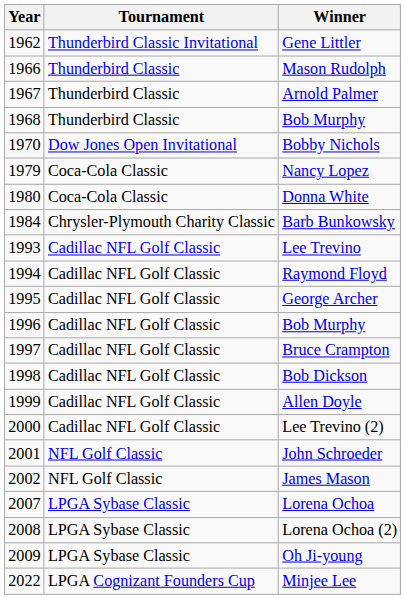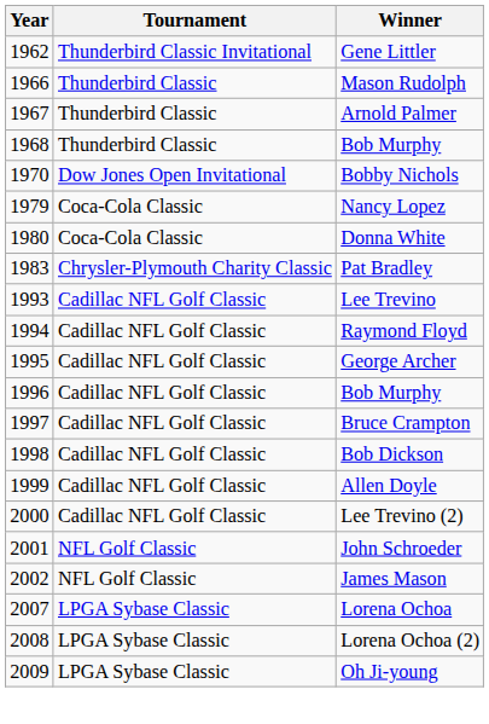 <table class="wikitable">
 <tr>
 <th>Year</th>
 <th>Tournament</th>
 <th>Winner</th>
 </tr>
 <tr>
 <td>1962</td>
 <td><a href='#'>Thunderbird Classic Invitational</a></td>
 <td><a href='#'>Gene Littler</a></td>
 </tr>
 <tr>
 <td>1966</td>
 <td><a href='#'>Thunderbird Classic</a></td>
 <td><a href='#'>Mason Rudolph</a></td>
 </tr>
 <tr>
 <td>1967</td>
 <td>Thunderbird Classic</td>
 <td><a href='#'>Arnold Palmer</a></td>
 </tr>
 <tr>
 <td>1968</td>
 <td>Thunderbird Classic</td>
 <td><a href='#'>Bob Murphy</a></td>
 </tr>
 <tr>
 <td>1970</td>
 <td><a href='#'>Dow Jones Open Invitational</a></td>
 <td><a href='#'>Bobby Nichols</a></td>
 </tr>
 <tr>
 <td>1979</td>
 <td>Coca-Cola Classic</td>
 <td><a href='#'>Nancy Lopez</a></td>
 </tr>
 <tr>
 <td>1980</td>
 <td>Coca-Cola Classic</td>
 <td><a href='#'>Donna White</a></td>
 </tr>
 <tr>
-<td>1984</td>
-<td>Chrysler-Plymouth Charity Classic</td>
-<td><a href='#'>Barb Bunkowsky</a></td>
+<td>1983</td>
+<td><a href='#'>Chrysler-Plymouth Charity Classic</a></td>
+<td><a href='#'>Pat Bradley</a></td>
 </tr>
 <tr>
 <td>1993</td>
 <td><a href='#'>Cadillac NFL Golf Classic</a></td>
 <td><a href='#'>Lee Trevino</a></td>
 </tr>
 <tr>
 <td>1994</td>
 <td>Cadillac NFL Golf Classic</td>
 <td><a href='#'>Raymond Floyd</a></td>
 </tr>
 <tr>
 <td>1995</td>
 <td>Cadillac NFL Golf Classic</td>
 <td><a href='#'>George Archer</a></td>
 </tr>
 <tr>
 <td>1996</td>
 <td>Cadillac NFL Golf Classic</td>
 <td><a href='#'>Bob Murphy</a></td>
 </tr>
 <tr>
 <td>1997</td>
 <td>Cadillac NFL Golf Classic</td>
 <td><a href='#'>Bruce Crampton</a></td>
 </tr>
 <tr>
 <td>1998</td>
 <td>Cadillac NFL Golf Classic</td>
 <td><a href='#'>Bob Dickson</a></td>
 </tr>
 <tr>
 <td>1999</td>
 <td>Cadillac NFL Golf Classic</td>
 <td><a href='#'>Allen Doyle</a></td>
 </tr>
 <tr>
 <td>2000</td>
 <td>Cadillac NFL Golf Classic</td>
 <td>Lee Trevino (2)</td>
 </tr>
 <tr>
 <td>2001</td>
 <td><a href='#'>NFL Golf Classic</a></td>
 <td><a href='#'>John Schroeder</a></td>
 </tr>
 <tr>
 <td>2002</td>
 <td>NFL Golf Classic</td>
 <td><a href='#'>James Mason</a></td>
 </tr>
 <tr>
 <td>2007</td>
 <td><a href='#'>LPGA Sybase Classic</a></td>
 <td><a href='#'>Lorena Ochoa</a></td>
 </tr>
 <tr>
 <td>2008</td>
 <td>LPGA Sybase Classic</td>
 <td>Lorena Ochoa (2)</td>
 </tr>
 <tr>
 <td>2009</td>
 <td>LPGA Sybase Classic</td>
 <td><a href='#'>Oh Ji-young</a></td>
 </tr>
-<tr>
-<td>2022</td>
-<td>LPGA <a href='#'>Cognizant Founders Cup</a></td>
-<td><a href='#'>Minjee Lee</a></td>
-</tr>
 </table>
